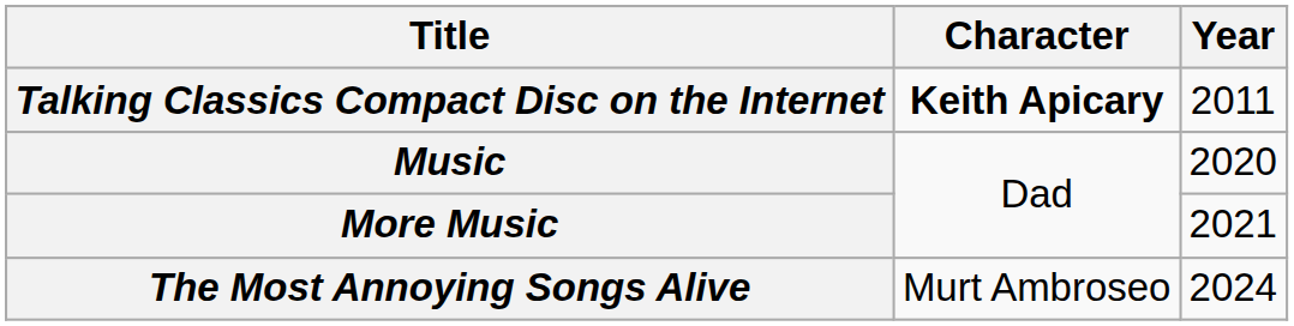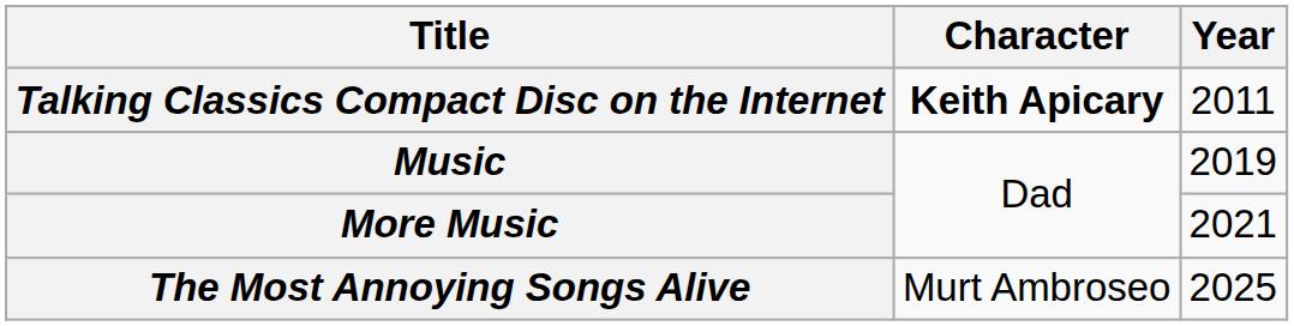 <table class="wikitable plainrowheaders" style="text-align:center;">
 <tr>
 <th scope="col">Title</th>
 <th scope="col">Character</th>
 <th scope="col">Year</th>
 </tr>
 <tr>
 <th scope="row"><em>Talking Classics Compact Disc on the Internet</em></th>
 <td><strong>Keith Apicary</strong></td>
 <td>2011</td>
 </tr>
 <tr>
 <th scope="row"><em>Music</em></th>
 <td rowspan="2">Dad</td>
-<td>2020</td>
+<td>2019</td>
 </tr>
 <tr>
 <th scope="row"><em>More Music</em></th>
 <td>2021</td>
 </tr>
 <tr>
 <th scope="row"><em>The Most Annoying Songs Alive</em></th>
 <td rowspan="2">Murt Ambroseo</td>
-<td>2024</td>
+<td>2025</td>
 </tr>
 </table>
